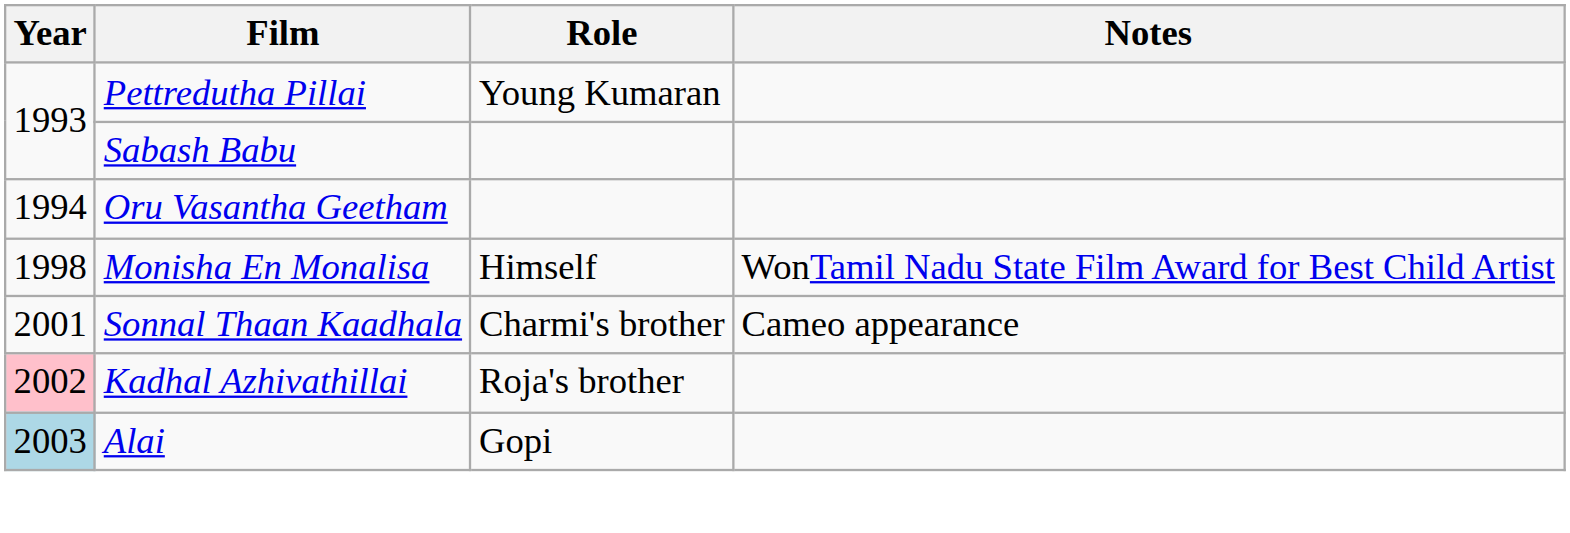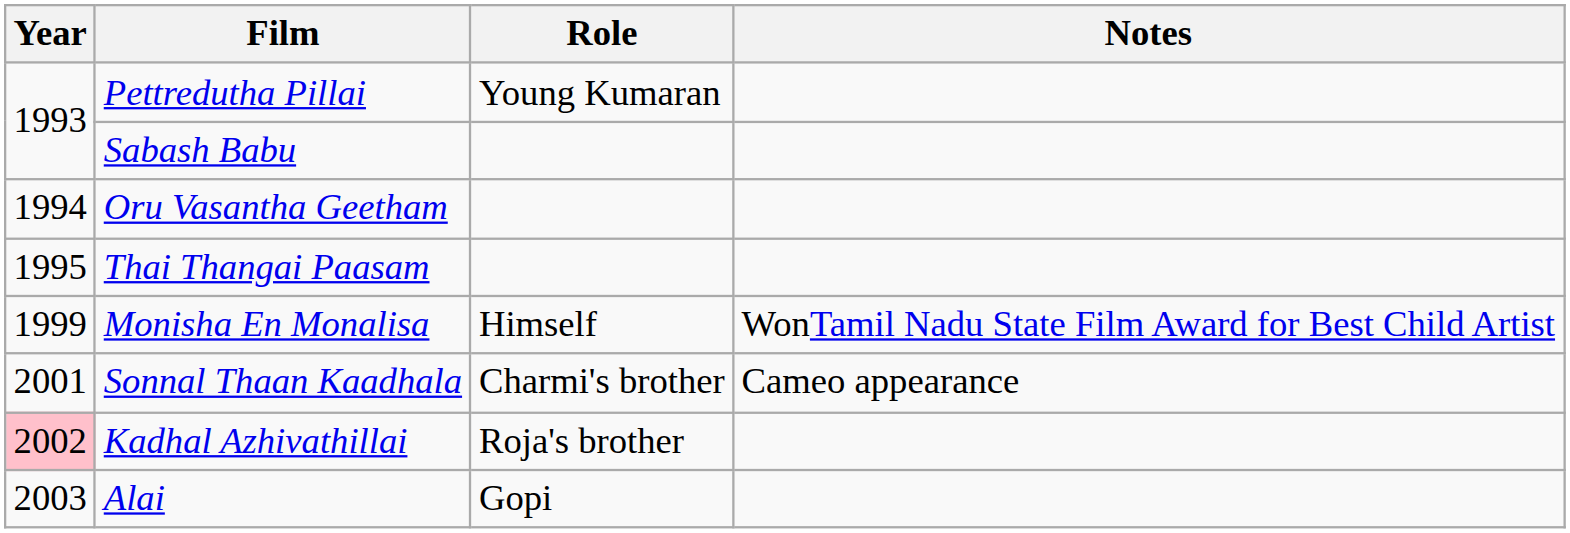 <table class="wikitable sortable">
 <tr>
 <th>Year</th>
 <th>Film</th>
 <th>Role</th>
 <th>Notes</th>
 </tr>
 <tr>
 <td rowspan="2">1993</td>
 <td><em><a href='#'>Pettredutha Pillai</a></em></td>
 <td>Young Kumaran</td>
 <td></td>
 </tr>
 <tr>
 <td><em><a href='#'>Sabash Babu</a></em></td>
 <td></td>
 <td></td>
 </tr>
 <tr>
 <td>1994</td>
 <td><em><a href='#'>Oru Vasantha Geetham</a></em></td>
 <td></td>
 <td></td>
 </tr>
 <tr>
-<td>1998</td>
+<td>1995</td>
+<td><em><a href='#'>Thai Thangai Paasam</a></em></td>
+<td></td>
+<td></td>
+</tr>
+<tr>
+<td>1999</td>
 <td><em><a href='#'>Monisha En Monalisa</a></em></td>
 <td>Himself</td>
 <td>Won<a href='#'>Tamil Nadu State Film Award for Best Child Artist</a></td>
 </tr>
 <tr>
 <td>2001</td>
 <td><em><a href='#'>Sonnal Thaan Kaadhala</a></em></td>
 <td>Charmi's brother</td>
 <td>Cameo appearance</td>
 </tr>
 <tr>
 <td style="background: pink;">2002</td>
 <td><em><a href='#'>Kadhal Azhivathillai</a></em></td>
 <td>Roja's brother</td>
 <td></td>
 </tr>
 <tr>
-<td style="background: lightblue;">2003</td>
+<td>2003</td>
 <td><em><a href='#'>Alai</a></em></td>
 <td>Gopi</td>
 <td></td>
 </tr>
 </table>
